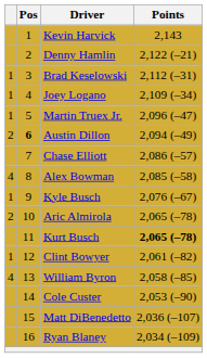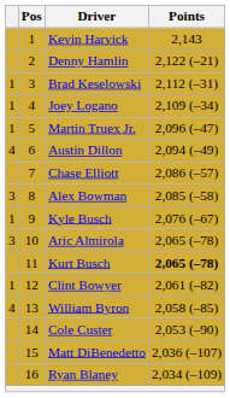 <table class="wikitable" style="font-size: 95%">
 <tr>
 <th></th>
 <th>Pos</th>
 <th>Driver</th>
 <th>Points</th>
 </tr>
 <tr style="background:#D4AF37;">
 <td align="left"></td>
 <td style="text-align:center;">1</td>
 <td><a href='#'>Kevin Harvick</a></td>
 <td style="text-align:center;">2,143</td>
 </tr>
 <tr style="background:#D4AF37;">
 <td align="left"></td>
 <td style="text-align:center;">2</td>
 <td><a href='#'>Denny Hamlin</a></td>
 <td style="text-align:center;">2,122 (–21)</td>
 </tr>
 <tr style="background:#D4AF37;">
 <td align="left"> 1</td>
 <td style="text-align:center;">3</td>
 <td><a href='#'>Brad Keselowski</a></td>
 <td style="text-align:center;">2,112 (–31)</td>
 </tr>
 <tr style="background:#D4AF37;">
 <td align="left"> 1</td>
 <td style="text-align:center;">4</td>
 <td><a href='#'>Joey Logano</a></td>
 <td style="text-align:center;">2,109 (–34)</td>
 </tr>
 <tr style="background:#D4AF37;">
 <td align="left"> 1</td>
 <td style="text-align:center;">5</td>
 <td><a href='#'>Martin Truex Jr.</a></td>
 <td style="text-align:center;">2,096 (–47)</td>
 </tr>
 <tr style="background:#D4AF37;">
-<td align="left"> 2</td>
-<td style="text-align:center;"><strong>6</strong></td>
+<td align="left"> 4</td>
+<td style="text-align:center;">6</td>
 <td><a href='#'>Austin Dillon</a></td>
 <td style="text-align:center;">2,094 (–49)</td>
 </tr>
 <tr style="background:#D4AF37;">
 <td align="left"></td>
 <td style="text-align:center;">7</td>
 <td><a href='#'>Chase Elliott</a></td>
 <td style="text-align:center;">2,086 (–57)</td>
 </tr>
 <tr style="background:#D4AF37;">
-<td align="left"> 4</td>
+<td align="left"> 3</td>
 <td style="text-align:center;">8</td>
 <td><a href='#'>Alex Bowman</a></td>
 <td style="text-align:center;">2,085 (–58)</td>
 </tr>
 <tr style="background:#D4AF37;">
 <td align="left"> 1</td>
 <td style="text-align:center;">9</td>
 <td><a href='#'>Kyle Busch</a></td>
 <td style="text-align:center;">2,076 (–67)</td>
 </tr>
 <tr style="background:#D4AF37;">
-<td align="left"> 2</td>
+<td align="left"> 3</td>
 <td style="text-align:center;">10</td>
 <td><a href='#'>Aric Almirola</a></td>
 <td style="text-align:center;">2,065 (–78)</td>
 </tr>
 <tr style="background:#D4AF37;">
 <td align="left"></td>
 <td style="text-align:center;">11</td>
 <td><a href='#'>Kurt Busch</a></td>
 <td style="text-align:center;"><strong>2,065 (–78)</strong></td>
 </tr>
 <tr style="background:#D4AF37;">
 <td align="left"> 1</td>
 <td style="text-align:center;">12</td>
 <td><a href='#'>Clint Bowyer</a></td>
 <td style="text-align:center;">2,061 (–82)</td>
 </tr>
 <tr style="background:#D4AF37;">
 <td align="left"> 4</td>
 <td style="text-align:center;">13</td>
 <td><a href='#'>William Byron</a></td>
 <td style="text-align:center;">2,058 (–85)</td>
 </tr>
 <tr style="background:#D4AF37;">
 <td align="left"></td>
 <td style="text-align:center;">14</td>
 <td><a href='#'>Cole Custer</a></td>
 <td style="text-align:center;">2,053 (–90)</td>
 </tr>
 <tr style="background:#D4AF37;">
 <td align="left"></td>
 <td style="text-align:center;">15</td>
 <td><a href='#'>Matt DiBenedetto</a></td>
 <td style="text-align:center;">2,036 (–107)</td>
 </tr>
 <tr style="background:#D4AF37;">
 <td align="left"></td>
 <td style="text-align:center;">16</td>
 <td><a href='#'>Ryan Blaney</a></td>
 <td style="text-align:center;">2,034 (–109)</td>
 </tr>
 <tr class="sortbottom">
 <th colspan="9"></th>
 </tr>
 </table>
